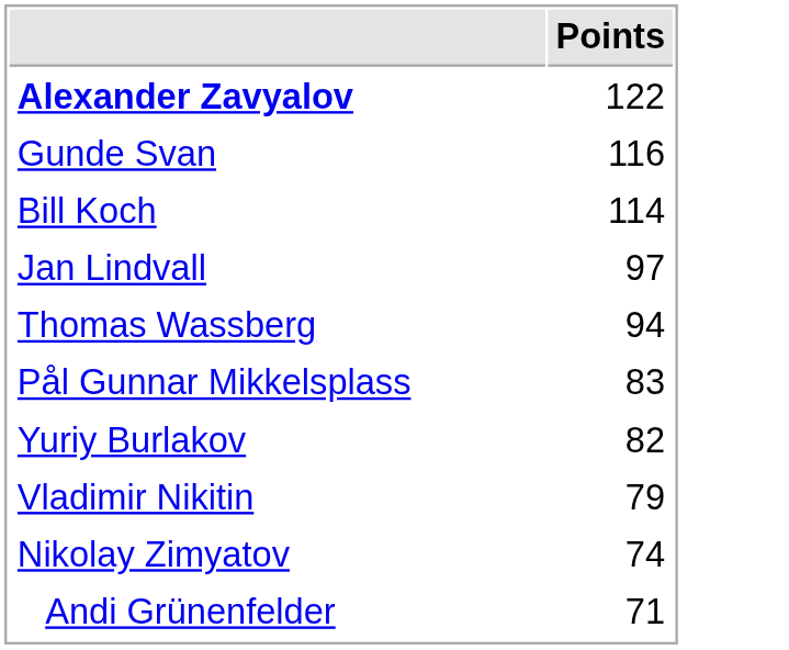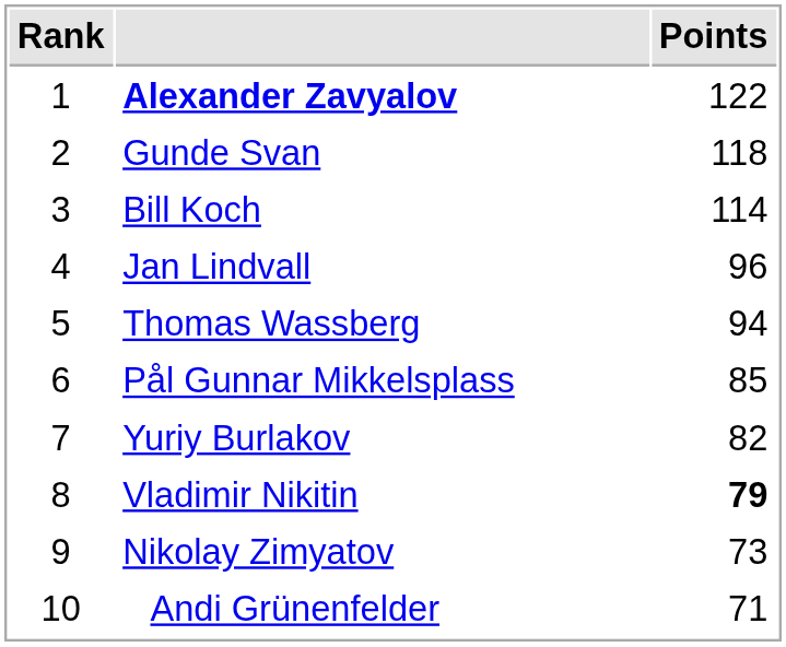 <table cellspacing="1" cellpadding="3" style="border:1px solid #AAAAAA;font-size:86%">
 <tr style="background-color: #E4E4E4;">
+<th style="border-bottom:1px solid #AAAAAA" width=10>Rank</th>
 <th style="border-bottom:1px solid #AAAAAA" width=200></th>
 <th style="border-bottom:1px solid #AAAAAA" width=20 align=right>Points</th>
 </tr>
 <tr>
+<td align=center>1</td>
 <td> <strong><a href='#'>Alexander Zavyalov</a></strong></td>
 <td align=right>122</td>
 </tr>
 <tr>
+<td align=center>2</td>
 <td> <a href='#'>Gunde Svan</a></td>
-<td align=right>116</td>
+<td align=right>118</td>
 </tr>
 <tr>
+<td align=center>3</td>
 <td> <a href='#'>Bill Koch</a></td>
 <td align=right>114</td>
 </tr>
 <tr>
+<td align=center>4</td>
 <td> <a href='#'>Jan Lindvall</a></td>
-<td align=right>97</td>
+<td align=right>96</td>
 </tr>
 <tr>
+<td align=center>5</td>
 <td> <a href='#'>Thomas Wassberg</a></td>
 <td align=right>94</td>
 </tr>
 <tr>
+<td align=center>6</td>
 <td> <a href='#'>Pål Gunnar Mikkelsplass</a></td>
-<td align=right>83</td>
+<td align=right>85</td>
 </tr>
 <tr>
+<td align=center>7</td>
 <td> <a href='#'>Yuriy Burlakov</a></td>
 <td align=right>82</td>
 </tr>
 <tr>
+<td align=center>8</td>
 <td> <a href='#'>Vladimir Nikitin</a></td>
-<td align=right>79</td>
+<td align=right><strong>79</strong></td>
 </tr>
 <tr>
+<td align=center>9</td>
 <td> <a href='#'>Nikolay Zimyatov</a></td>
-<td align=right>74</td>
+<td align=right>73</td>
 </tr>
 <tr>
+<td align=center>10</td>
 <td>   <a href='#'>Andi Grünenfelder</a></td>
 <td align=right>71</td>
 </tr>
 </table>
